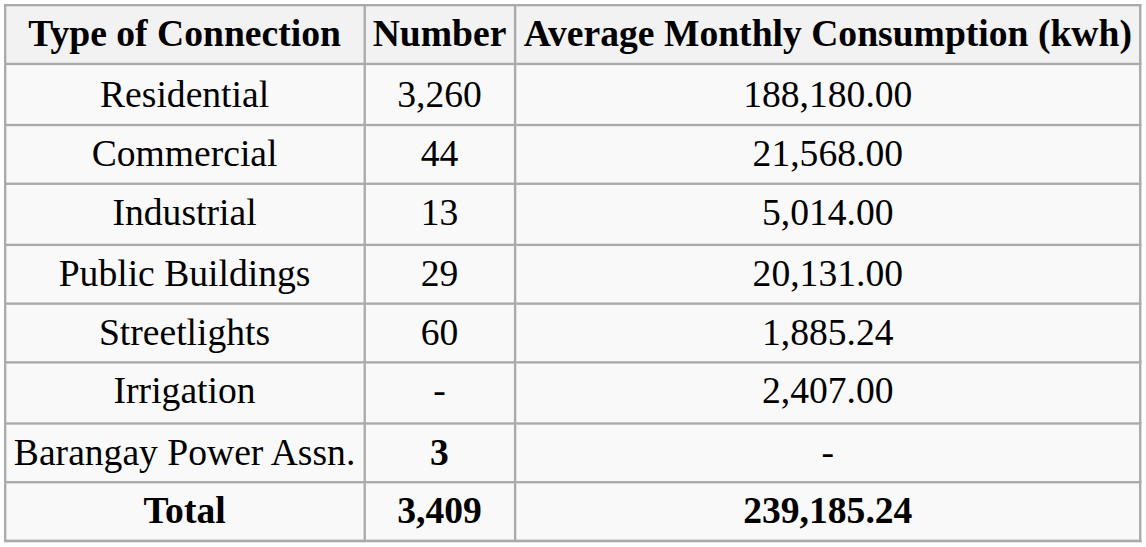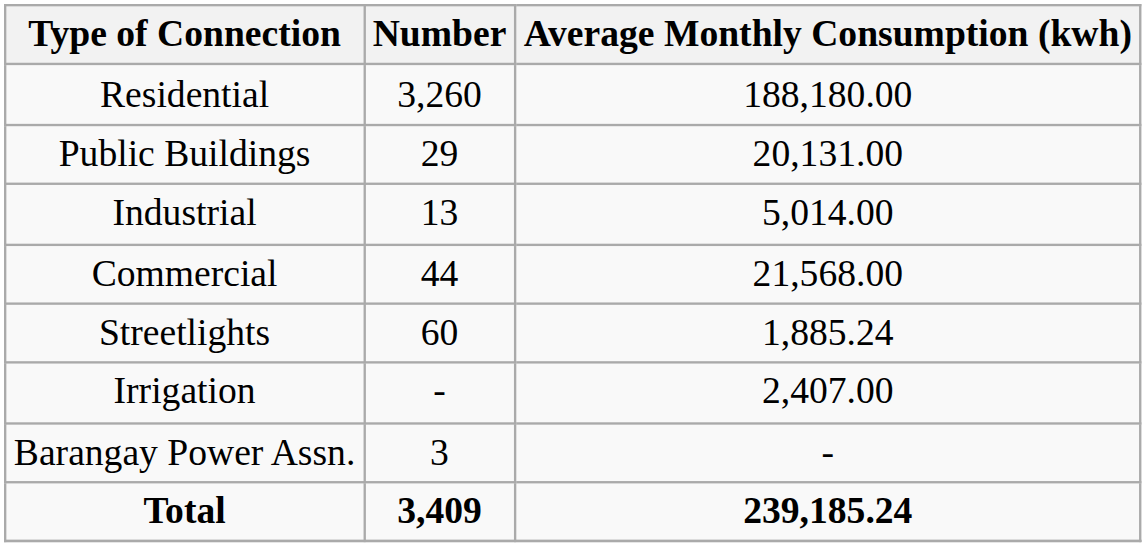 <table class="wikitable" style="text-align:center">
 <tr>
 <th>Type of Connection</th>
 <th>Number</th>
 <th>Average Monthly Consumption (kwh)</th>
 </tr>
 <tr>
 <td>Residential</td>
 <td>3,260</td>
 <td>188,180.00</td>
 </tr>
 <tr>
-<td>Commercial</td>
-<td>44</td>
-<td>21,568.00</td>
+<td>Public Buildings</td>
+<td>29</td>
+<td>20,131.00</td>
 </tr>
 <tr>
 <td>Industrial</td>
 <td>13</td>
 <td>5,014.00</td>
 </tr>
 <tr>
-<td>Public Buildings</td>
-<td>29</td>
-<td>20,131.00</td>
+<td>Commercial</td>
+<td>44</td>
+<td>21,568.00</td>
 </tr>
 <tr>
 <td>Streetlights</td>
 <td>60</td>
 <td>1,885.24</td>
 </tr>
 <tr>
 <td>Irrigation</td>
 <td>-</td>
 <td>2,407.00</td>
 </tr>
 <tr>
 <td>Barangay Power Assn.</td>
-<td><strong>3</strong></td>
+<td>3</td>
 <td>-</td>
 </tr>
 <tr>
 <td><strong>Total</strong></td>
 <td><strong>3,409</strong></td>
 <td><strong>239,185.24</strong></td>
 </tr>
 <tr>
 </tr>
 </table>
